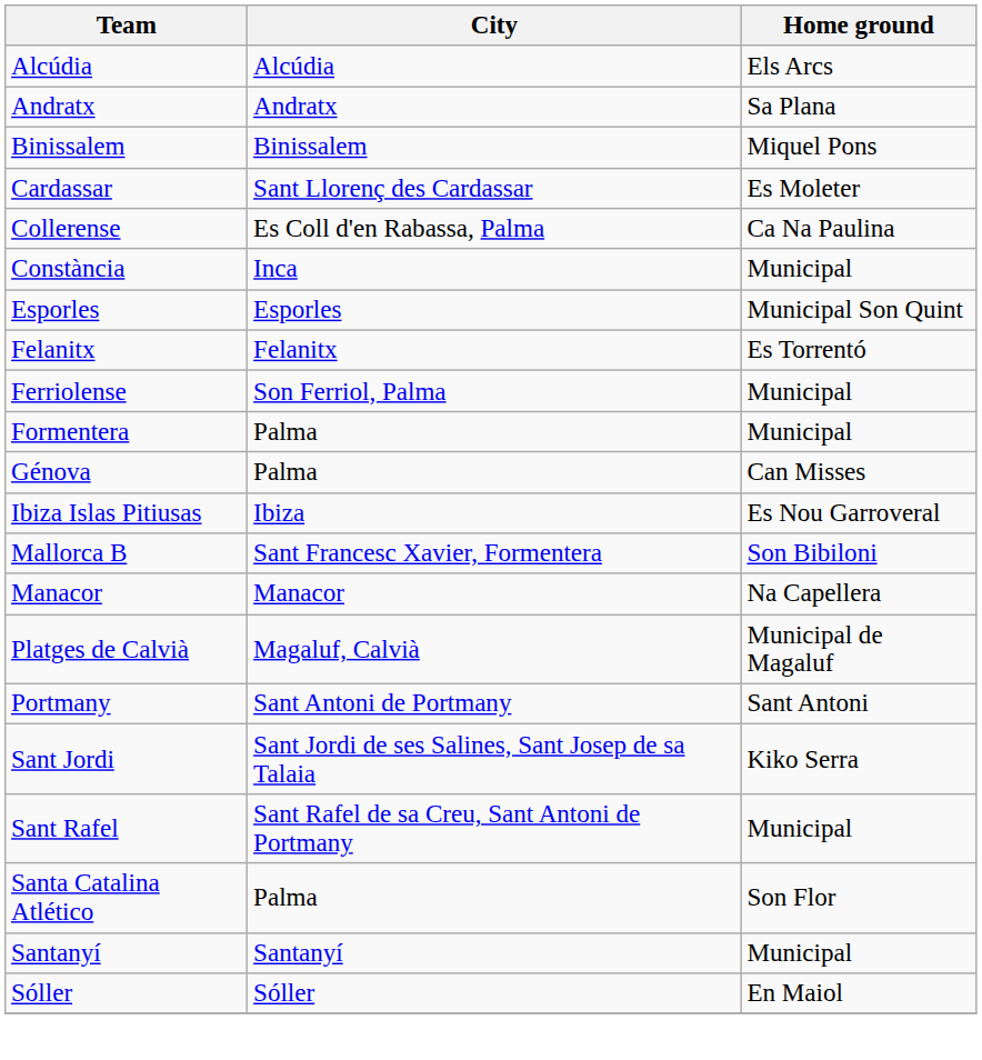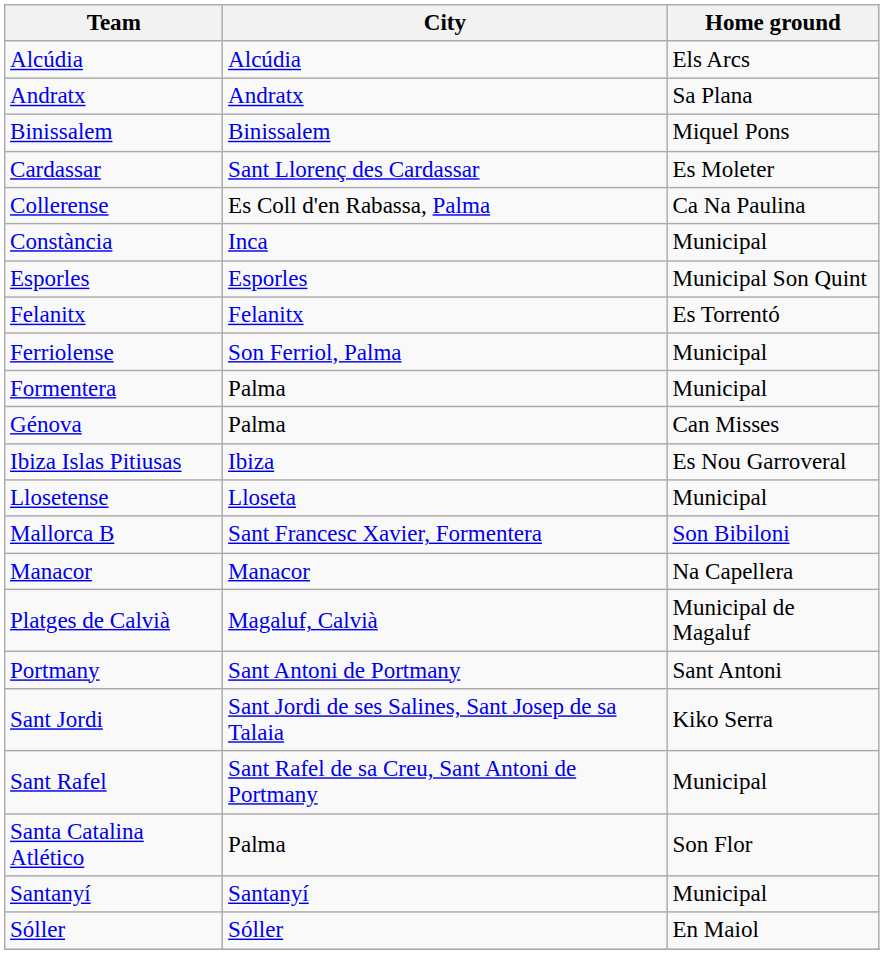 <table class="wikitable sortable">
 <tr>
 <th>Team</th>
 <th>City</th>
 <th>Home ground</th>
 </tr>
 <tr>
 <td><a href='#'>Alcúdia</a></td>
 <td><a href='#'>Alcúdia</a></td>
 <td>Els Arcs</td>
 </tr>
 <tr>
 <td><a href='#'>Andratx</a></td>
 <td><a href='#'>Andratx</a></td>
 <td>Sa Plana</td>
 </tr>
 <tr>
 <td><a href='#'>Binissalem</a></td>
 <td><a href='#'>Binissalem</a></td>
 <td>Miquel Pons</td>
 </tr>
 <tr>
 <td><a href='#'>Cardassar</a></td>
 <td><a href='#'>Sant Llorenç des Cardassar</a></td>
 <td>Es Moleter</td>
 </tr>
 <tr>
 <td><a href='#'>Collerense</a></td>
 <td>Es Coll d'en Rabassa, <a href='#'>Palma</a></td>
 <td>Ca Na Paulina</td>
 </tr>
 <tr>
 <td><a href='#'>Constància</a></td>
 <td><a href='#'>Inca</a></td>
 <td>Municipal</td>
 </tr>
 <tr>
 <td><a href='#'>Esporles</a></td>
 <td><a href='#'>Esporles</a></td>
 <td>Municipal Son Quint</td>
 </tr>
 <tr>
 <td><a href='#'>Felanitx</a></td>
 <td><a href='#'>Felanitx</a></td>
 <td>Es Torrentó</td>
 </tr>
 <tr>
 <td><a href='#'>Ferriolense</a></td>
 <td><a href='#'>Son Ferriol, Palma</a></td>
 <td>Municipal</td>
 </tr>
 <tr>
 <td><a href='#'>Formentera</a></td>
 <td>Palma</td>
 <td>Municipal</td>
 </tr>
 <tr>
 <td><a href='#'>Génova</a></td>
 <td>Palma</td>
 <td>Can Misses</td>
 </tr>
 <tr>
 <td><a href='#'>Ibiza Islas Pitiusas</a></td>
 <td><a href='#'>Ibiza</a></td>
 <td>Es Nou Garroveral</td>
 </tr>
 <tr>
+<td><a href='#'>Llosetense</a></td>
+<td><a href='#'>Lloseta</a></td>
+<td>Municipal</td>
+</tr>
+<tr>
 <td><a href='#'>Mallorca B</a></td>
 <td><a href='#'>Sant Francesc Xavier, Formentera</a></td>
 <td><a href='#'>Son Bibiloni</a></td>
 </tr>
 <tr>
 <td><a href='#'>Manacor</a></td>
 <td><a href='#'>Manacor</a></td>
 <td>Na Capellera</td>
 </tr>
 <tr>
 <td><a href='#'>Platges de Calvià</a></td>
 <td><a href='#'>Magaluf, Calvià</a></td>
 <td>Municipal de Magaluf</td>
 </tr>
 <tr>
 <td><a href='#'>Portmany</a></td>
 <td><a href='#'>Sant Antoni de Portmany</a></td>
 <td>Sant Antoni</td>
 </tr>
 <tr>
 <td><a href='#'>Sant Jordi</a></td>
 <td><a href='#'>Sant Jordi de ses Salines, Sant Josep de sa Talaia</a></td>
 <td>Kiko Serra</td>
 </tr>
 <tr>
 <td><a href='#'>Sant Rafel</a></td>
 <td><a href='#'>Sant Rafel de sa Creu, Sant Antoni de Portmany</a></td>
 <td>Municipal</td>
 </tr>
 <tr>
 <td><a href='#'>Santa Catalina Atlético</a></td>
 <td>Palma</td>
 <td>Son Flor</td>
 </tr>
 <tr>
 <td><a href='#'>Santanyí</a></td>
 <td><a href='#'>Santanyí</a></td>
 <td>Municipal</td>
 </tr>
 <tr>
 <td><a href='#'>Sóller</a></td>
 <td><a href='#'>Sóller</a></td>
 <td>En Maiol</td>
 </tr>
 <tr>
 </tr>
 </table>
